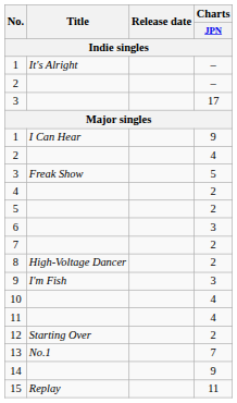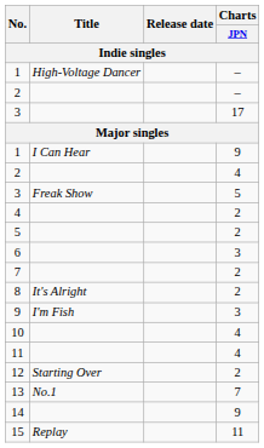 <table class="wikitable">
 <tr>
 <th rowspan="2">No.</th>
 <th rowspan="2">Title</th>
 <th rowspan="2">Release date</th>
 <th>Charts</th>
 </tr>
 <tr style="font-size:smaller;">
 <th><a href='#'>JPN</a><br></th>
 </tr>
 <tr>
 <th colspan="4">Indie singles</th>
 </tr>
 <tr>
 <td align="center">1</td>
-<td><em>It's Alright</em></td>
+<td><em>High-Voltage Dancer</em></td>
 <td></td>
 <td align="center">–</td>
 </tr>
 <tr>
 <td align="center">2</td>
 <td></td>
 <td></td>
 <td align="center">–</td>
 </tr>
 <tr>
 <td align="center">3</td>
 <td></td>
 <td></td>
 <td align="center">17</td>
 </tr>
 <tr>
 <th colspan="4">Major singles</th>
 </tr>
 <tr>
 <td align="center">1</td>
 <td><em>I Can Hear</em></td>
 <td></td>
 <td align="center">9</td>
 </tr>
 <tr>
 <td align="center">2</td>
 <td></td>
 <td></td>
 <td align="center">4</td>
 </tr>
 <tr>
 <td align="center">3</td>
 <td><em>Freak Show</em></td>
 <td></td>
 <td align="center">5</td>
 </tr>
 <tr>
 <td align="center">4</td>
 <td></td>
 <td></td>
 <td align="center">2</td>
 </tr>
 <tr>
 <td align="center">5</td>
 <td></td>
 <td></td>
 <td align="center">2</td>
 </tr>
 <tr>
 <td align="center">6</td>
 <td></td>
 <td></td>
 <td align="center">3</td>
 </tr>
 <tr>
 <td align="center">7</td>
 <td></td>
 <td></td>
 <td align="center">2</td>
 </tr>
 <tr>
 <td align="center">8</td>
-<td><em>High-Voltage Dancer</em></td>
+<td><em>It's Alright</em></td>
 <td></td>
 <td align="center">2</td>
 </tr>
 <tr>
 <td align="center">9</td>
 <td><em>I'm Fish</em></td>
 <td></td>
 <td align="center">3</td>
 </tr>
 <tr>
 <td align="center">10</td>
 <td></td>
 <td></td>
 <td align="center">4</td>
 </tr>
 <tr>
 <td align="center">11</td>
 <td></td>
 <td></td>
 <td align="center">4</td>
 </tr>
 <tr>
 <td align="center">12</td>
 <td><em>Starting Over</em></td>
 <td></td>
 <td align="center">2</td>
 </tr>
 <tr>
 <td align="center">13</td>
 <td><em>No.1</em></td>
 <td></td>
 <td align="center">7</td>
 </tr>
 <tr>
 <td align="center">14</td>
 <td></td>
 <td></td>
 <td align="center">9</td>
 </tr>
 <tr>
 <td align="center">15</td>
 <td><em>Replay</em></td>
 <td></td>
 <td align="center">11</td>
 </tr>
 </table>
